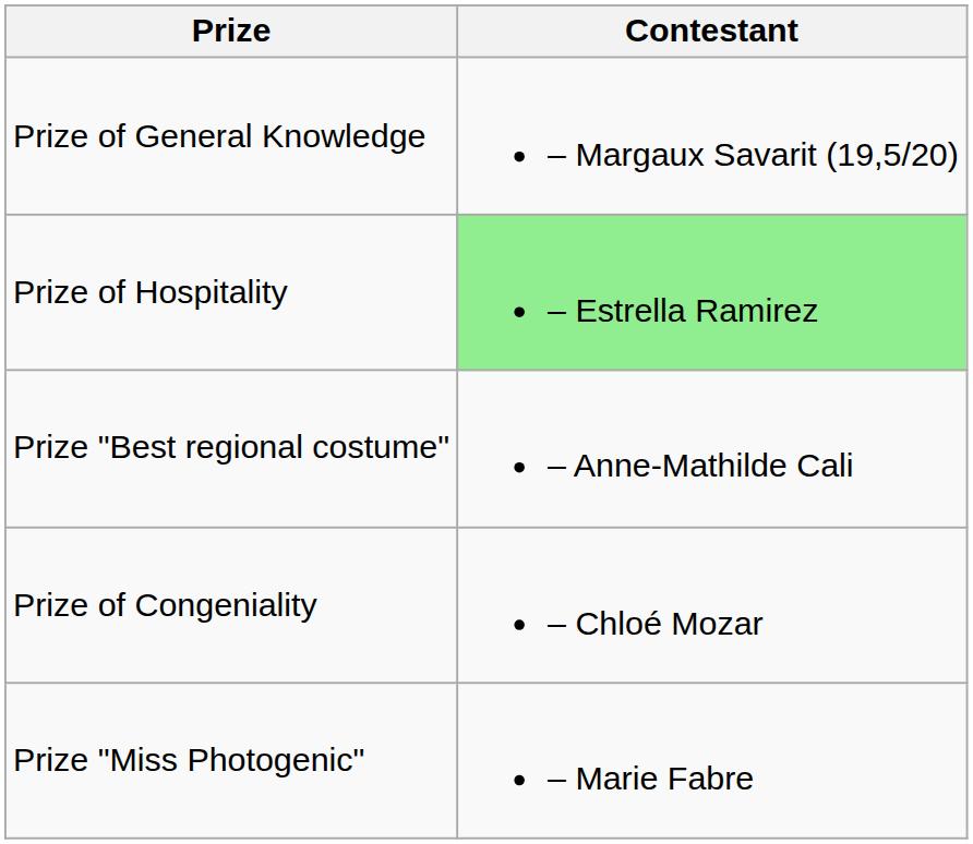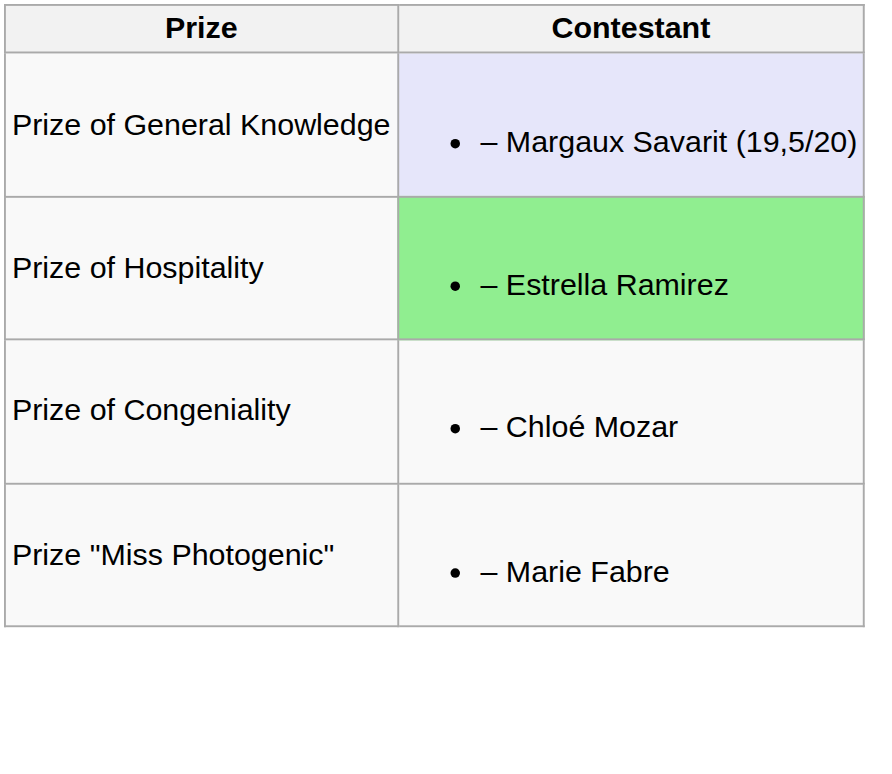 <table class="wikitable">
 <tr>
 <th>Prize</th>
 <th>Contestant</th>
 </tr>
 <tr>
 <td>Prize of General Knowledge</td>
-<td><br><ul><li> – Margaux Savarit (19,5/20)</li></ul></td>
+<td style="background: lavender;"><br><ul><li> – Margaux Savarit (19,5/20)</li></ul></td>
 </tr>
 <tr>
 <td>Prize of Hospitality</td>
 <td style="background: lightgreen;"><br><ul><li> – Estrella Ramirez</li></ul></td>
-</tr>
-<tr>
-<td>Prize "Best regional costume"</td>
-<td><br><ul><li> – Anne-Mathilde Cali</li></ul></td>
 </tr>
 <tr>
 <td>Prize of Congeniality</td>
 <td><br><ul><li> – Chloé Mozar</li></ul></td>
 </tr>
 <tr>
 <td>Prize "Miss Photogenic"</td>
 <td><br><ul><li> – Marie Fabre</li></ul></td>
 </tr>
 </table>
